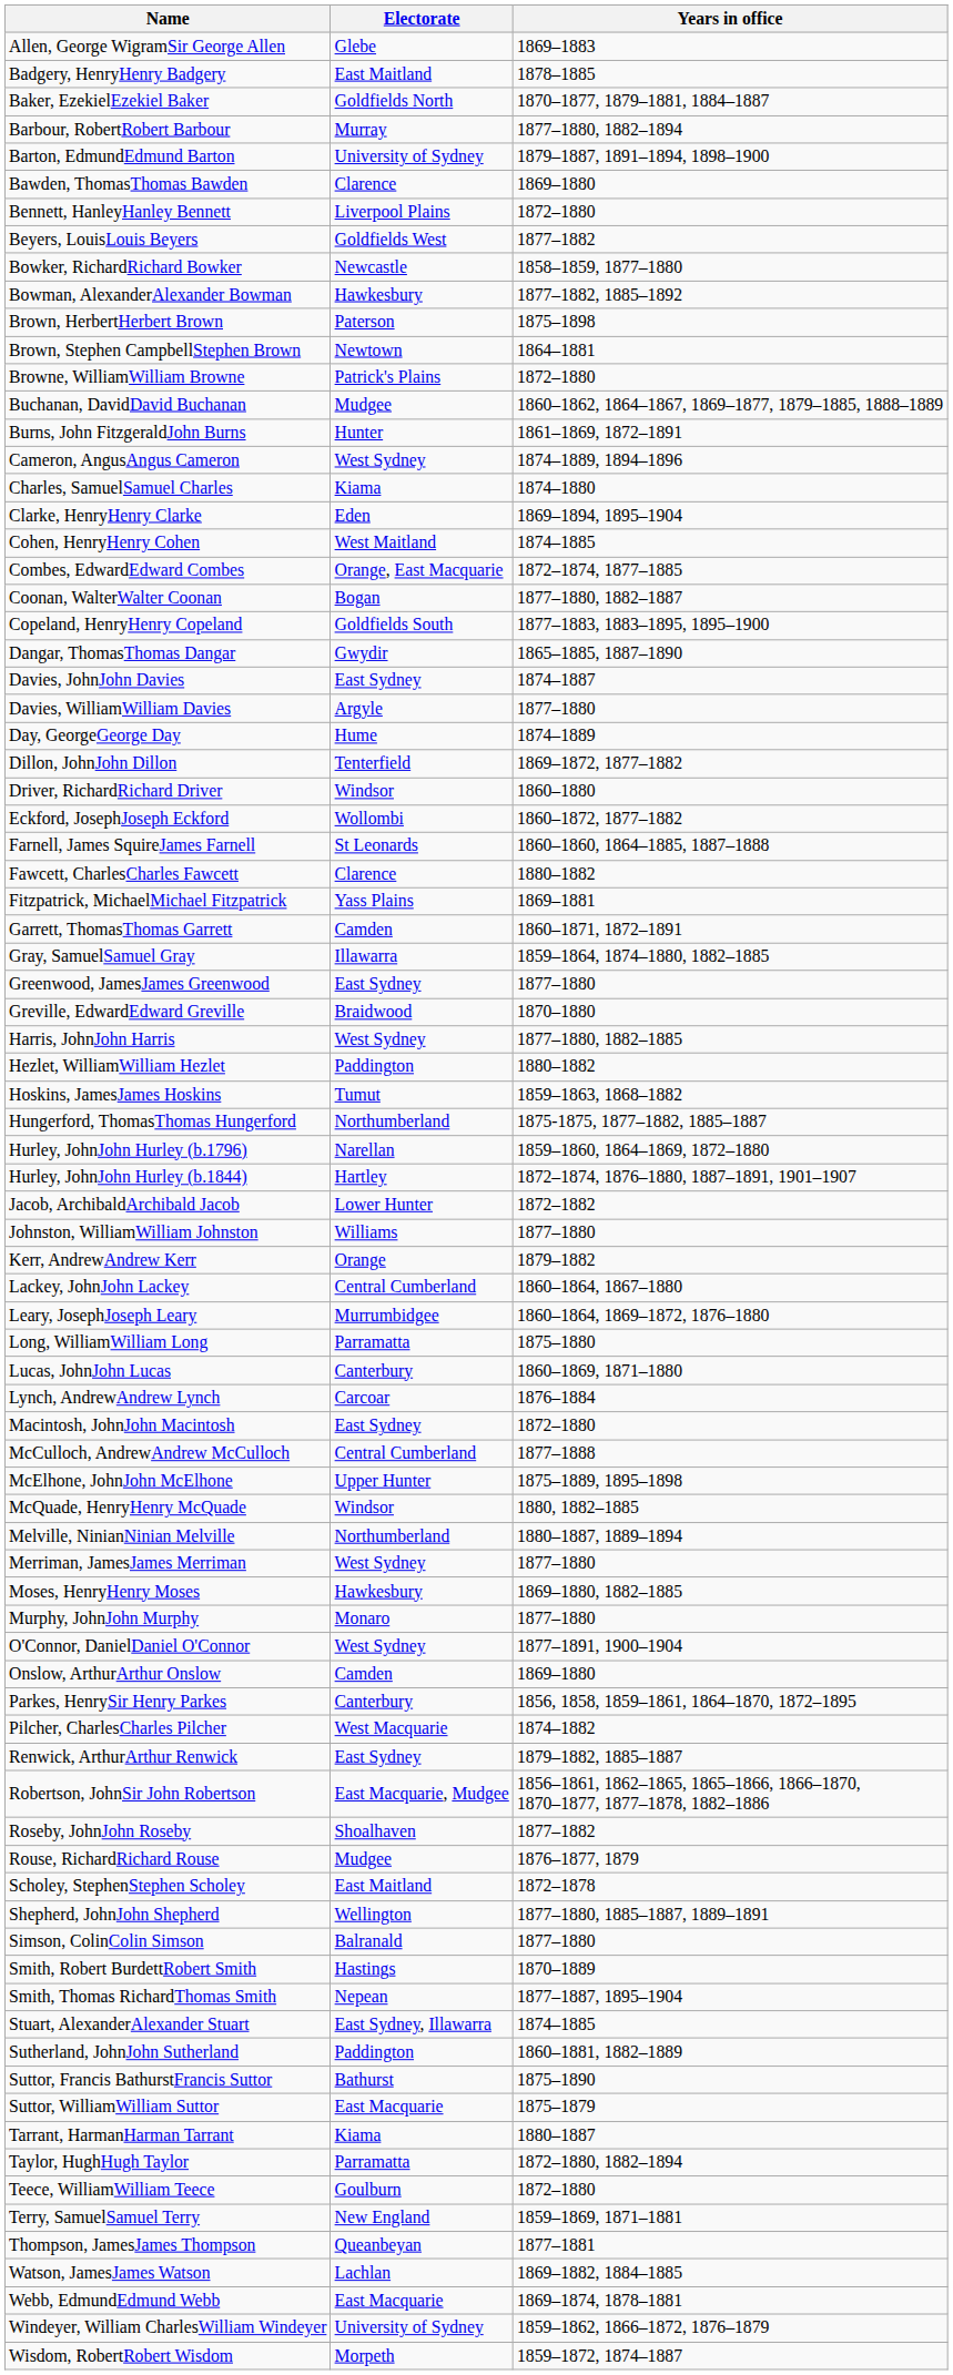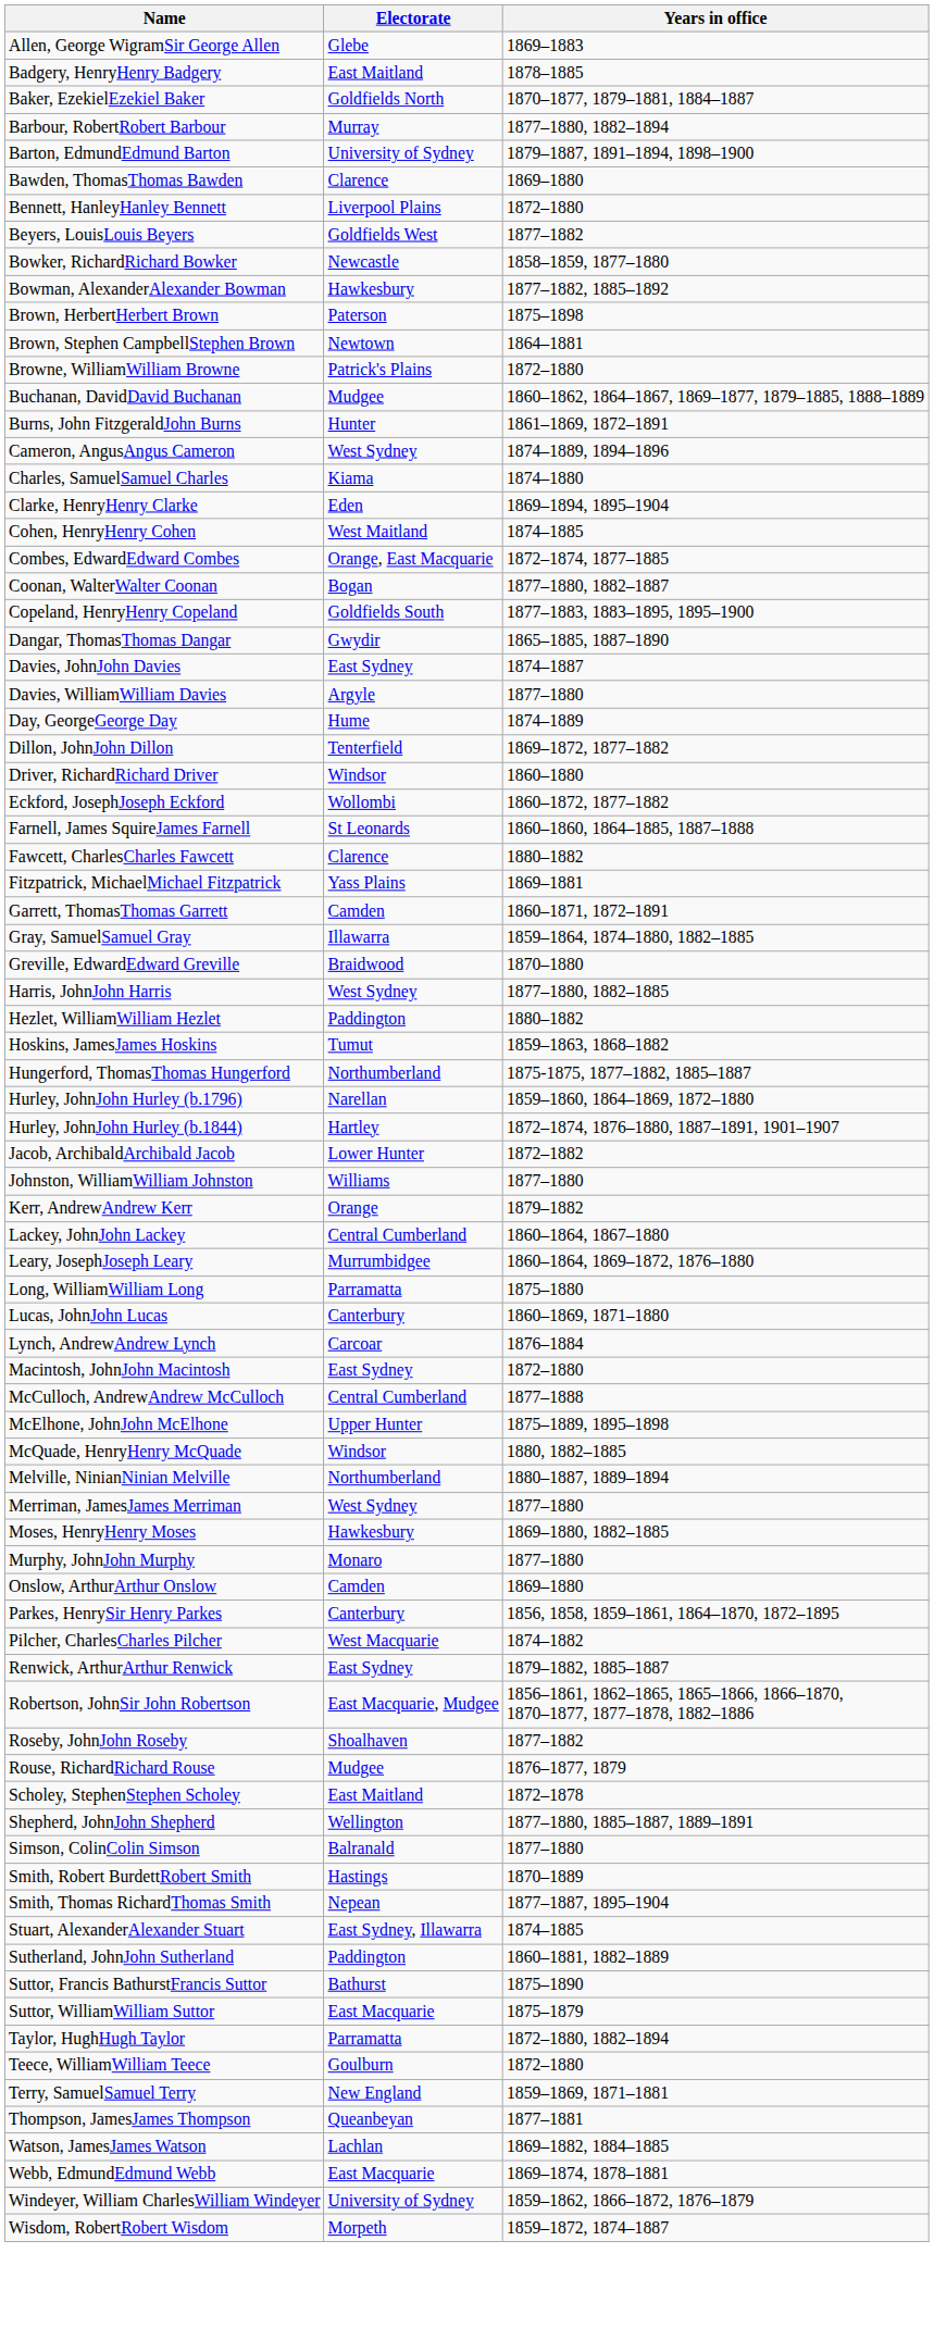 <table class="wikitable sortable" style="border:1px solid #aaa; border-collapse:collapse">
 <tr bgcolor="#cccccc">
 <th><strong>Name</strong></th>
 <th><strong><a href='#'>Electorate</a></strong></th>
 <th><strong>Years in office</strong></th>
 </tr>
 <tr>
 <td><span>Allen, George Wigram</span><a href='#'>Sir George Allen</a></td>
 <td><a href='#'>Glebe</a></td>
 <td>1869–1883</td>
 </tr>
 <tr>
 <td><span>Badgery, Henry</span><a href='#'>Henry Badgery</a></td>
 <td><a href='#'>East Maitland</a></td>
 <td>1878–1885</td>
 </tr>
 <tr>
 <td><span>Baker, Ezekiel</span><a href='#'>Ezekiel Baker</a></td>
 <td><a href='#'>Goldfields North</a></td>
 <td>1870–1877, 1879–1881, 1884–1887</td>
 </tr>
 <tr>
 <td><span>Barbour, Robert</span><a href='#'>Robert Barbour</a></td>
 <td><a href='#'>Murray</a></td>
 <td>1877–1880, 1882–1894</td>
 </tr>
 <tr>
 <td><span>Barton, Edmund</span><a href='#'>Edmund Barton</a></td>
 <td><a href='#'>University of Sydney</a></td>
 <td>1879–1887, 1891–1894, 1898–1900</td>
 </tr>
 <tr>
 <td><span>Bawden, Thomas</span><a href='#'>Thomas Bawden</a></td>
 <td><a href='#'>Clarence</a></td>
 <td>1869–1880</td>
 </tr>
 <tr>
 <td><span>Bennett, Hanley</span><a href='#'>Hanley Bennett</a></td>
 <td><a href='#'>Liverpool Plains</a></td>
 <td>1872–1880</td>
 </tr>
 <tr>
 <td><span>Beyers, Louis</span><a href='#'>Louis Beyers</a></td>
 <td><a href='#'>Goldfields West</a></td>
 <td>1877–1882</td>
 </tr>
 <tr>
 <td><span>Bowker, Richard</span><a href='#'>Richard Bowker</a></td>
 <td><a href='#'>Newcastle</a></td>
 <td>1858–1859, 1877–1880</td>
 </tr>
 <tr>
 <td><span>Bowman, Alexander</span><a href='#'>Alexander Bowman</a></td>
 <td><a href='#'>Hawkesbury</a></td>
 <td>1877–1882, 1885–1892</td>
 </tr>
 <tr>
 <td><span>Brown, Herbert</span><a href='#'>Herbert Brown</a></td>
 <td><a href='#'>Paterson</a></td>
 <td>1875–1898</td>
 </tr>
 <tr>
 <td><span>Brown, Stephen Campbell</span><a href='#'>Stephen Brown</a></td>
 <td><a href='#'>Newtown</a></td>
 <td>1864–1881</td>
 </tr>
 <tr>
 <td><span>Browne, William</span><a href='#'>William Browne</a></td>
 <td><a href='#'>Patrick's Plains</a></td>
 <td>1872–1880</td>
 </tr>
 <tr>
 <td><span>Buchanan, David</span><a href='#'>David Buchanan</a></td>
 <td><a href='#'>Mudgee</a></td>
 <td>1860–1862, 1864–1867, 1869–1877, 1879–1885, 1888–1889</td>
 </tr>
 <tr>
 <td><span>Burns, John Fitzgerald</span><a href='#'>John Burns</a></td>
 <td><a href='#'>Hunter</a></td>
 <td>1861–1869, 1872–1891</td>
 </tr>
 <tr>
 <td><span>Cameron, Angus</span><a href='#'>Angus Cameron</a></td>
 <td><a href='#'>West Sydney</a></td>
 <td>1874–1889, 1894–1896</td>
 </tr>
 <tr>
 <td><span>Charles, Samuel</span><a href='#'>Samuel Charles</a></td>
 <td><a href='#'>Kiama</a></td>
 <td>1874–1880</td>
 </tr>
 <tr>
 <td><span>Clarke, Henry</span><a href='#'>Henry Clarke</a></td>
 <td><a href='#'>Eden</a></td>
 <td>1869–1894, 1895–1904</td>
 </tr>
 <tr>
 <td><span>Cohen, Henry</span><a href='#'>Henry Cohen</a></td>
 <td><a href='#'>West Maitland</a></td>
 <td>1874–1885</td>
 </tr>
 <tr>
 <td><span>Combes, Edward</span><a href='#'>Edward Combes</a></td>
 <td><a href='#'>Orange</a>, <a href='#'>East Macquarie</a></td>
 <td>1872–1874, 1877–1885</td>
 </tr>
 <tr>
 <td><span>Coonan, Walter</span><a href='#'>Walter Coonan</a></td>
 <td><a href='#'>Bogan</a></td>
 <td>1877–1880, 1882–1887</td>
 </tr>
 <tr>
 <td><span>Copeland, Henry</span><a href='#'>Henry Copeland</a></td>
 <td><a href='#'>Goldfields South</a></td>
 <td>1877–1883, 1883–1895, 1895–1900</td>
 </tr>
 <tr>
 <td><span>Dangar, Thomas</span><a href='#'>Thomas Dangar</a></td>
 <td><a href='#'>Gwydir</a></td>
 <td>1865–1885, 1887–1890</td>
 </tr>
 <tr>
 <td><span>Davies, John</span><a href='#'>John Davies</a></td>
 <td><a href='#'>East Sydney</a></td>
 <td>1874–1887</td>
 </tr>
 <tr>
 <td><span>Davies, William</span><a href='#'>William Davies</a></td>
 <td><a href='#'>Argyle</a></td>
 <td>1877–1880</td>
 </tr>
 <tr>
 <td><span>Day, George</span><a href='#'>George Day</a></td>
 <td><a href='#'>Hume</a></td>
 <td>1874–1889</td>
 </tr>
 <tr>
 <td><span>Dillon, John</span><a href='#'>John Dillon</a></td>
 <td><a href='#'>Tenterfield</a></td>
 <td>1869–1872, 1877–1882</td>
 </tr>
 <tr>
 <td><span>Driver, Richard</span><a href='#'>Richard Driver</a></td>
 <td><a href='#'>Windsor</a></td>
 <td>1860–1880</td>
 </tr>
 <tr>
 <td><span>Eckford, Joseph</span><a href='#'>Joseph Eckford</a></td>
 <td><a href='#'>Wollombi</a></td>
 <td>1860–1872, 1877–1882</td>
 </tr>
 <tr>
 <td><span>Farnell, James Squire</span><a href='#'>James Farnell</a></td>
 <td><a href='#'>St Leonards</a></td>
 <td>1860–1860, 1864–1885, 1887–1888</td>
 </tr>
 <tr>
 <td><span>Fawcett, Charles</span><a href='#'>Charles Fawcett</a></td>
 <td><a href='#'>Clarence</a></td>
 <td>1880–1882</td>
 </tr>
 <tr>
 <td><span>Fitzpatrick, Michael</span><a href='#'>Michael Fitzpatrick</a></td>
 <td><a href='#'>Yass Plains</a></td>
 <td>1869–1881</td>
 </tr>
 <tr>
 <td><span>Garrett, Thomas</span><a href='#'>Thomas Garrett</a></td>
 <td><a href='#'>Camden</a></td>
 <td>1860–1871, 1872–1891</td>
 </tr>
 <tr>
 <td><span>Gray, Samuel</span><a href='#'>Samuel Gray</a></td>
 <td><a href='#'>Illawarra</a></td>
 <td>1859–1864, 1874–1880, 1882–1885</td>
 </tr>
 <tr>
-<td><span>Greenwood, James</span><a href='#'>James Greenwood</a></td>
-<td><a href='#'>East Sydney</a></td>
-<td>1877–1880</td>
-</tr>
-<tr>
 <td><span>Greville, Edward</span><a href='#'>Edward Greville</a></td>
 <td><a href='#'>Braidwood</a></td>
 <td>1870–1880</td>
 </tr>
 <tr>
 <td><span>Harris, John</span><a href='#'>John Harris</a></td>
 <td><a href='#'>West Sydney</a></td>
 <td>1877–1880, 1882–1885</td>
 </tr>
 <tr>
 <td><span>Hezlet, William</span><a href='#'>William Hezlet</a></td>
 <td><a href='#'>Paddington</a></td>
 <td>1880–1882</td>
 </tr>
 <tr>
 <td><span>Hoskins, James</span><a href='#'>James Hoskins</a></td>
 <td><a href='#'>Tumut</a></td>
 <td>1859–1863, 1868–1882</td>
 </tr>
 <tr>
 <td><span>Hungerford, Thomas</span><a href='#'>Thomas Hungerford</a></td>
 <td><a href='#'>Northumberland</a></td>
 <td>1875-1875, 1877–1882, 1885–1887</td>
 </tr>
 <tr>
 <td><span>Hurley, John</span><a href='#'>John Hurley (b.1796)</a></td>
 <td><a href='#'>Narellan</a></td>
 <td>1859–1860, 1864–1869, 1872–1880</td>
 </tr>
 <tr>
 <td><span>Hurley, John</span><a href='#'>John Hurley (b.1844)</a></td>
 <td><a href='#'>Hartley</a></td>
 <td>1872–1874, 1876–1880, 1887–1891, 1901–1907</td>
 </tr>
 <tr>
 <td><span>Jacob, Archibald</span><a href='#'>Archibald Jacob</a></td>
 <td><a href='#'>Lower Hunter</a></td>
 <td>1872–1882</td>
 </tr>
 <tr>
 <td><span>Johnston, William</span><a href='#'>William Johnston</a></td>
 <td><a href='#'>Williams</a></td>
 <td>1877–1880</td>
 </tr>
 <tr>
 <td><span>Kerr, Andrew</span><a href='#'>Andrew Kerr</a></td>
 <td><a href='#'>Orange</a></td>
 <td>1879–1882</td>
 </tr>
 <tr>
 <td><span>Lackey, John</span><a href='#'>John Lackey</a></td>
 <td><a href='#'>Central Cumberland</a></td>
 <td>1860–1864, 1867–1880</td>
 </tr>
 <tr>
 <td><span>Leary, Joseph</span><a href='#'>Joseph Leary</a></td>
 <td><a href='#'>Murrumbidgee</a></td>
 <td>1860–1864, 1869–1872, 1876–1880</td>
 </tr>
 <tr>
 <td><span>Long, William</span><a href='#'>William Long</a></td>
 <td><a href='#'>Parramatta</a></td>
 <td>1875–1880</td>
 </tr>
 <tr>
 <td><span>Lucas, John</span><a href='#'>John Lucas</a></td>
 <td><a href='#'>Canterbury</a></td>
 <td>1860–1869, 1871–1880</td>
 </tr>
 <tr>
 <td><span>Lynch, Andrew</span><a href='#'>Andrew Lynch</a></td>
 <td><a href='#'>Carcoar</a></td>
 <td>1876–1884</td>
 </tr>
 <tr>
 <td><span>Macintosh, John</span><a href='#'>John Macintosh</a></td>
 <td><a href='#'>East Sydney</a></td>
 <td>1872–1880</td>
 </tr>
 <tr>
 <td><span>McCulloch, Andrew</span><a href='#'>Andrew McCulloch</a></td>
 <td><a href='#'>Central Cumberland</a></td>
 <td>1877–1888</td>
 </tr>
 <tr>
 <td><span>McElhone, John</span><a href='#'>John McElhone</a></td>
 <td><a href='#'>Upper Hunter</a></td>
 <td>1875–1889, 1895–1898</td>
 </tr>
 <tr>
 <td><span>McQuade, Henry</span><a href='#'>Henry McQuade</a></td>
 <td><a href='#'>Windsor</a></td>
 <td>1880, 1882–1885</td>
 </tr>
 <tr>
 <td><span>Melville, Ninian</span><a href='#'>Ninian Melville</a></td>
 <td><a href='#'>Northumberland</a></td>
 <td>1880–1887, 1889–1894</td>
 </tr>
 <tr>
 <td><span>Merriman, James</span><a href='#'>James Merriman</a></td>
 <td><a href='#'>West Sydney</a></td>
 <td>1877–1880</td>
 </tr>
 <tr>
 <td><span>Moses, Henry</span><a href='#'>Henry Moses</a></td>
 <td><a href='#'>Hawkesbury</a></td>
 <td>1869–1880, 1882–1885</td>
 </tr>
 <tr>
 <td><span>Murphy, John</span><a href='#'>John Murphy</a></td>
 <td><a href='#'>Monaro</a></td>
 <td>1877–1880</td>
 </tr>
 <tr>
-<td><span>O'Connor, Daniel</span><a href='#'>Daniel O'Connor</a></td>
-<td><a href='#'>West Sydney</a></td>
-<td>1877–1891, 1900–1904</td>
-</tr>
-<tr>
 <td><span>Onslow, Arthur</span><a href='#'>Arthur Onslow</a></td>
 <td><a href='#'>Camden</a></td>
 <td>1869–1880</td>
 </tr>
 <tr>
 <td><span>Parkes, Henry</span><a href='#'>Sir Henry Parkes</a></td>
 <td><a href='#'>Canterbury</a></td>
 <td>1856, 1858, 1859–1861, 1864–1870, 1872–1895</td>
 </tr>
 <tr>
 <td><span>Pilcher, Charles</span><a href='#'>Charles Pilcher</a></td>
 <td><a href='#'>West Macquarie</a></td>
 <td>1874–1882</td>
 </tr>
 <tr>
 <td><span>Renwick, Arthur</span><a href='#'>Arthur Renwick</a></td>
 <td><a href='#'>East Sydney</a></td>
 <td>1879–1882, 1885–1887</td>
 </tr>
 <tr>
 <td><span>Robertson, John</span><a href='#'>Sir John Robertson</a></td>
 <td><a href='#'>East Macquarie</a>, <a href='#'>Mudgee</a></td>
 <td>1856–1861, 1862–1865, 1865–1866, 1866–1870,<br>1870–1877, 1877–1878, 1882–1886</td>
 </tr>
 <tr>
 <td><span>Roseby, John</span><a href='#'>John Roseby</a></td>
 <td><a href='#'>Shoalhaven</a></td>
 <td>1877–1882</td>
 </tr>
 <tr>
 <td><span>Rouse, Richard</span><a href='#'>Richard Rouse</a></td>
 <td><a href='#'>Mudgee</a></td>
 <td>1876–1877, 1879</td>
 </tr>
 <tr>
 <td><span>Scholey, Stephen</span><a href='#'>Stephen Scholey</a></td>
 <td><a href='#'>East Maitland</a></td>
 <td>1872–1878</td>
 </tr>
 <tr>
 <td><span>Shepherd, John</span><a href='#'>John Shepherd</a></td>
 <td><a href='#'>Wellington</a></td>
 <td>1877–1880, 1885–1887, 1889–1891</td>
 </tr>
 <tr>
 <td><span>Simson, Colin</span><a href='#'>Colin Simson</a></td>
 <td><a href='#'>Balranald</a></td>
 <td>1877–1880</td>
 </tr>
 <tr>
 <td><span>Smith, Robert Burdett</span><a href='#'>Robert Smith</a></td>
 <td><a href='#'>Hastings</a></td>
 <td>1870–1889</td>
 </tr>
 <tr>
 <td><span>Smith, Thomas Richard</span><a href='#'>Thomas Smith</a></td>
 <td><a href='#'>Nepean</a></td>
 <td>1877–1887, 1895–1904</td>
 </tr>
 <tr>
 <td><span>Stuart, Alexander</span><a href='#'>Alexander Stuart</a></td>
 <td><a href='#'>East Sydney</a>, <a href='#'>Illawarra</a></td>
 <td>1874–1885</td>
 </tr>
 <tr>
 <td><span>Sutherland, John</span><a href='#'>John Sutherland</a></td>
 <td><a href='#'>Paddington</a></td>
 <td>1860–1881, 1882–1889</td>
 </tr>
 <tr>
 <td><span>Suttor, Francis Bathurst</span><a href='#'>Francis Suttor</a></td>
 <td><a href='#'>Bathurst</a></td>
 <td>1875–1890</td>
 </tr>
 <tr>
 <td><span>Suttor, William</span><a href='#'>William Suttor</a></td>
 <td><a href='#'>East Macquarie</a></td>
 <td>1875–1879</td>
 </tr>
 <tr>
-<td><span>Tarrant, Harman</span><a href='#'>Harman Tarrant</a></td>
-<td><a href='#'>Kiama</a></td>
-<td>1880–1887</td>
-</tr>
-<tr>
 <td><span>Taylor, Hugh</span><a href='#'>Hugh Taylor</a></td>
 <td><a href='#'>Parramatta</a></td>
 <td>1872–1880, 1882–1894</td>
 </tr>
 <tr>
 <td><span>Teece, William</span><a href='#'>William Teece</a></td>
 <td><a href='#'>Goulburn</a></td>
 <td>1872–1880</td>
 </tr>
 <tr>
 <td><span>Terry, Samuel</span><a href='#'>Samuel Terry</a></td>
 <td><a href='#'>New England</a></td>
 <td>1859–1869, 1871–1881</td>
 </tr>
 <tr>
 <td><span>Thompson, James</span><a href='#'>James Thompson</a></td>
 <td><a href='#'>Queanbeyan</a></td>
 <td>1877–1881</td>
 </tr>
 <tr>
 <td><span>Watson, James</span><a href='#'>James Watson</a></td>
 <td><a href='#'>Lachlan</a></td>
 <td>1869–1882, 1884–1885</td>
 </tr>
 <tr>
 <td><span>Webb, Edmund</span><a href='#'>Edmund Webb</a></td>
 <td><a href='#'>East Macquarie</a></td>
 <td>1869–1874, 1878–1881</td>
 </tr>
 <tr>
 <td><span>Windeyer, William Charles</span><a href='#'>William Windeyer</a></td>
 <td><a href='#'>University of Sydney</a></td>
 <td>1859–1862, 1866–1872, 1876–1879</td>
 </tr>
 <tr>
 <td><span>Wisdom, Robert</span><a href='#'>Robert Wisdom</a></td>
 <td><a href='#'>Morpeth</a></td>
 <td>1859–1872, 1874–1887</td>
 </tr>
 </table>
